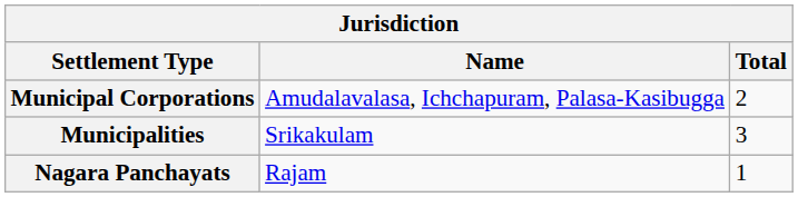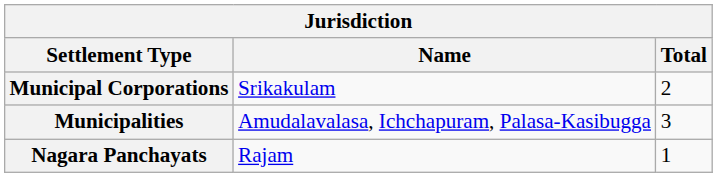 <table class="wikitable" style="width:200pt,">
 <tr>
 <th colspan="3" style="text-align: center,">Jurisdiction</th>
 </tr>
 <tr>
 <th style="text-align: center,">Settlement Type</th>
 <th style="text-align: center,">Name</th>
 <th style="text-align: center,">Total</th>
 </tr>
 <tr>
 <th>Municipal Corporations</th>
-<td><a href='#'>Amudalavalasa</a>, <a href='#'>Ichchapuram</a>, <a href='#'>Palasa-Kasibugga</a></td>
+<td><a href='#'>Srikakulam</a></td>
 <td>2</td>
 </tr>
 <tr>
 <th>Municipalities</th>
-<td><a href='#'>Srikakulam</a></td>
+<td><a href='#'>Amudalavalasa</a>, <a href='#'>Ichchapuram</a>, <a href='#'>Palasa-Kasibugga</a></td>
 <td>3</td>
 </tr>
 <tr>
 <th>Nagara Panchayats</th>
 <td><a href='#'>Rajam</a></td>
 <td>1</td>
 </tr>
 </table>
